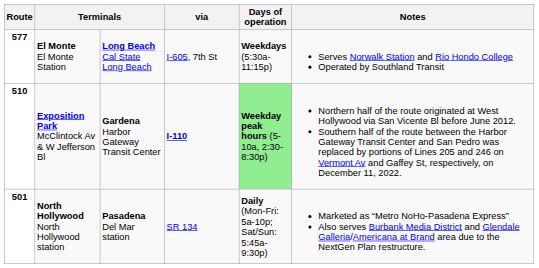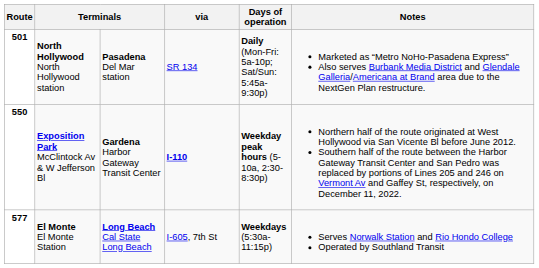 <table class="wikitable sticky-header" style="font-size: 95%;" |>
 <tr>
 <th style="width:2%;">Route</th>
 <th style="width:25%;" colspan=2>Terminals</th>
 <th style="width:15%;">via</th>
 <th style="width:10%;">Days of operation</th>
 <th style="width:48%;">Notes</th>
 </tr>
 <tr>
+<td style="background:white; color:black" align="center" valign=top><div><strong>501</strong></div></td>
+<td><strong>North Hollywood</strong><br>North Hollywood station</td>
+<td><strong>Pasadena</strong><br>Del Mar station</td>
+<td><a href='#'>SR 134</a></td>
+<td><strong>Daily</strong> (Mon-Fri: 5a-10p; Sat/Sun: 5:45a-9:30p)</td>
+<td><br><ul><li>Marketed as “Metro NoHo-Pasadena Express”</li><li>Also serves <a href='#'>Burbank Media District</a> and <a href='#'>Glendale Galleria</a>/<a href='#'>Americana at Brand</a> area due to the NextGen Plan restructure.</li></ul></td>
+</tr>
+<tr>
+<td style="background:white; color:black" align="center" valign=top><div><strong>550</strong></div></td>
+<td><strong><a href='#'>Exposition Park</a></strong><br>McClintock Av & W Jefferson Bl</td>
+<td><strong>Gardena</strong><br>Harbor Gateway Transit Center</td>
+<td><strong><a href='#'>I-110</a></strong></td>
+<td><strong>Weekday peak hours</strong> (5-10a, 2:30-8:30p)</td>
+<td><br><ul><li>Northern half of the route originated at West Hollywood via San Vicente Bl before June 2012.</li><li>Southern half of the route between the Harbor Gateway Transit Center and San Pedro was replaced by portions of Lines 205 and 246 on <a href='#'>Vermont Av</a> and Gaffey St, respectively, on December 11, 2022.</li></ul></td>
+</tr>
+<tr>
 <td style="background:white; color:black" align="center" valign=top><div><strong>577</strong></div></td>
 <td><strong>El Monte</strong><br>El Monte Station</td>
 <td><strong><a href='#'>Long Beach</a></strong><br><a href='#'>Cal State Long Beach</a></td>
 <td><a href='#'>I-605</a>, 7th St</td>
 <td><strong>Weekdays</strong> (5:30a-11:15p)</td>
 <td><br><ul><li>Serves <a href='#'>Norwalk Station</a> and <a href='#'>Rio Hondo College</a></li><li>Operated by Southland Transit</li></ul></td>
 </tr>
-<tr>
-<td style="background:white; color:black" align="center" valign=top><div><strong>510</strong></div></td>
-<td><strong><a href='#'>Exposition Park</a></strong><br>McClintock Av & W Jefferson Bl</td>
-<td><strong>Gardena</strong><br>Harbor Gateway Transit Center</td>
-<td><strong><a href='#'>I-110</a></strong></td>
-<td style="background: lightgreen;"><strong>Weekday peak hours</strong> (5-10a, 2:30-8:30p)</td>
-<td><br><ul><li>Northern half of the route originated at West Hollywood via San Vicente Bl before June 2012.</li><li>Southern half of the route between the Harbor Gateway Transit Center and San Pedro was replaced by portions of Lines 205 and 246 on <a href='#'>Vermont Av</a> and Gaffey St, respectively, on December 11, 2022.</li></ul></td>
-</tr>
-<tr>
-<td style="background:white; color:black" align="center" valign=top><div><strong>501</strong></div></td>
-<td><strong>North Hollywood</strong><br>North Hollywood station</td>
-<td><strong>Pasadena</strong><br>Del Mar station</td>
-<td><a href='#'>SR 134</a></td>
-<td><strong>Daily</strong> (Mon-Fri: 5a-10p; Sat/Sun: 5:45a-9:30p)</td>
-<td><br><ul><li>Marketed as “Metro NoHo-Pasadena Express”</li><li>Also serves <a href='#'>Burbank Media District</a> and <a href='#'>Glendale Galleria</a>/<a href='#'>Americana at Brand</a> area due to the NextGen Plan restructure.</li></ul></td>
-</tr>
 </table>
